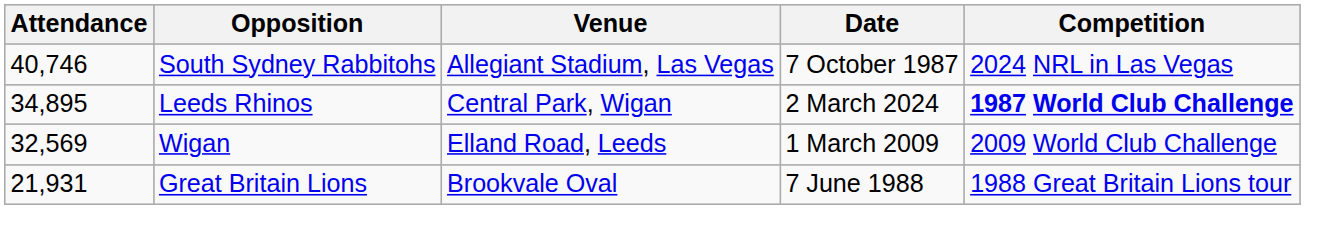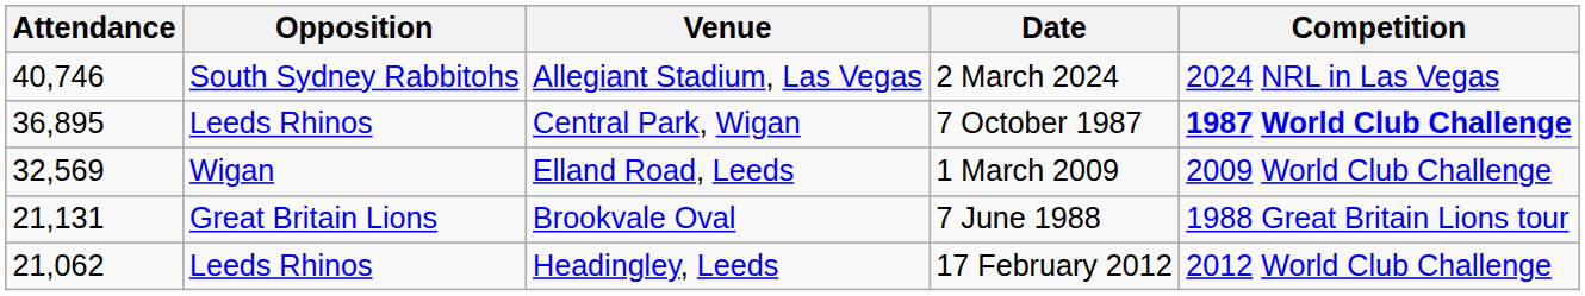 <table class="wikitable" style="text-align:left;">
 <tr>
 <th>Attendance</th>
 <th>Opposition</th>
 <th>Venue</th>
 <th>Date</th>
 <th>Competition</th>
 </tr>
 <tr>
 <td>40,746</td>
 <td> <a href='#'>South Sydney Rabbitohs</a></td>
 <td><a href='#'>Allegiant Stadium</a>, <a href='#'>Las Vegas</a></td>
-<td>7 October 1987</td>
+<td>2 March 2024</td>
 <td><a href='#'>2024</a> <a href='#'>NRL in Las Vegas</a></td>
 </tr>
 <tr>
-<td>34,895</td>
+<td>36,895</td>
 <td> <a href='#'>Leeds Rhinos</a></td>
 <td><a href='#'>Central Park</a>, <a href='#'>Wigan</a></td>
-<td>2 March 2024</td>
+<td>7 October 1987</td>
 <td><strong><a href='#'>1987</a> <a href='#'>World Club Challenge</a></strong></td>
 </tr>
 <tr>
 <td>32,569</td>
 <td> <a href='#'>Wigan</a></td>
 <td><a href='#'>Elland Road</a>, <a href='#'>Leeds</a></td>
 <td>1 March 2009</td>
 <td><a href='#'>2009</a> <a href='#'>World Club Challenge</a></td>
 </tr>
 <tr>
-<td>21,931</td>
+<td>21,131</td>
 <td> <a href='#'>Great Britain Lions</a></td>
 <td><a href='#'>Brookvale Oval</a></td>
 <td>7 June 1988</td>
 <td><a href='#'>1988 Great Britain Lions tour</a></td>
 </tr>
+<tr>
+<td>21,062</td>
+<td> <a href='#'>Leeds Rhinos</a></td>
+<td><a href='#'>Headingley</a>, <a href='#'>Leeds</a></td>
+<td>17 February 2012</td>
+<td><a href='#'>2012</a> <a href='#'>World Club Challenge</a></td>
+</tr>
 </table>
